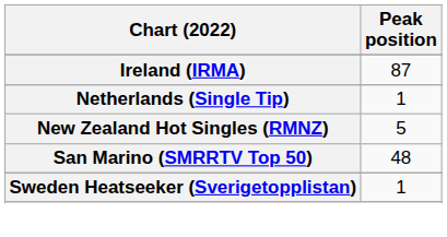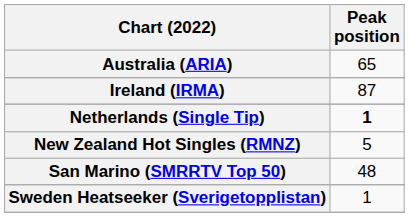 <table class="wikitable sortable plainrowheaders" style="text-align:center">
 <tr>
 <th scope="col">Chart (2022)</th>
 <th scope="col">Peak<br>position</th>
+</tr>
+<tr>
+<th scope="row">Australia (<a href='#'>ARIA</a>)</th>
+<td>65</td>
 </tr>
 <tr>
 </tr>
 <tr>
 </tr>
 <tr>
 </tr>
 <tr>
 </tr>
 <tr>
 </tr>
 <tr>
 </tr>
 <tr>
 </tr>
 <tr>
 </tr>
 <tr>
 <th scope="row">Ireland (<a href='#'>IRMA</a>)</th>
 <td>87</td>
 </tr>
 <tr>
 </tr>
 <tr>
 </tr>
 <tr>
 <th scope="row">Netherlands (<a href='#'>Single Tip</a>)</th>
-<td>1</td>
+<td><strong>1</strong></td>
 </tr>
 <tr>
 <th scope="row">New Zealand Hot Singles (<a href='#'>RMNZ</a>)</th>
 <td>5</td>
 </tr>
 <tr>
 <th scope="row">San Marino (<a href='#'>SMRRTV Top 50</a>)</th>
 <td>48</td>
 </tr>
 <tr>
 </tr>
 <tr>
 <th scope="row">Sweden Heatseeker (<a href='#'>Sverigetopplistan</a>)</th>
 <td>1</td>
 </tr>
 <tr>
 </tr>
 <tr>
 </tr>
 <tr>
 </tr>
 <tr>
 </tr>
 <tr>
 </tr>
 </table>
